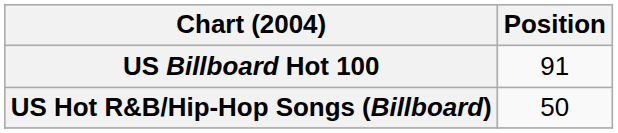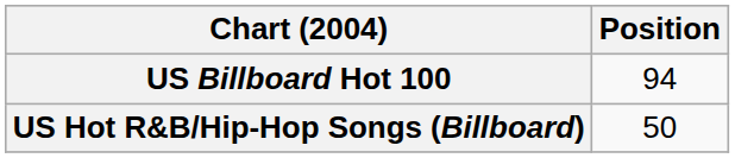 <table class="wikitable plainrowheaders sortable" style="text-align:center">
 <tr>
 <th scope="col">Chart (2004)</th>
 <th scope="col">Position</th>
 </tr>
 <tr>
 <th scope="row">US <em>Billboard</em> Hot 100</th>
-<td>91</td>
+<td>94</td>
 </tr>
 <tr>
 <th scope="row">US Hot R&B/Hip-Hop Songs (<em>Billboard</em>)</th>
 <td>50</td>
 </tr>
 </table>
